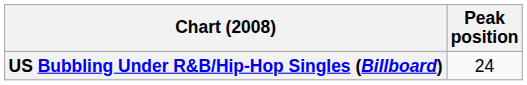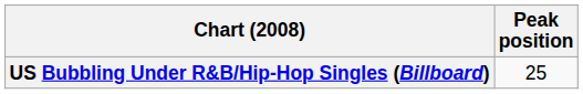 <table class="wikitable plainrowheaders" style="text-align:center;">
 <tr>
 <th scope="col">Chart (2008)</th>
 <th scope="col">Peak<br>position</th>
 </tr>
 <tr>
 <th scope="row">US <a href='#'>Bubbling Under R&B/Hip-Hop Singles</a> (<em><a href='#'>Billboard</a></em>)</th>
-<td>24</td>
+<td>25</td>
 </tr>
 </table>
